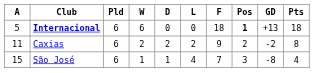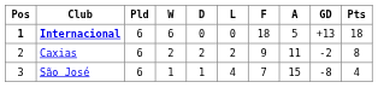 <table class="toccolours" border="1" cellpadding="4" cellspacing="0" style="text-align:center; border-collapse: collapse; margin:0;">
 <tr>
-<th width=30>A</th>
+<th width=30>Pos</th>
 <th>Club</th>
 <th width=30>Pld</th>
 <th width=30>W</th>
 <th width=30>D</th>
 <th width=30>L</th>
 <th width=30>F</th>
-<th width=30>Pos</th>
+<th width=30>A</th>
 <th width=30>GD</th>
 <th width=30>Pts</th>
 </tr>
 <tr>
-<td>5</td>
+<td><strong>1</strong></td>
 <td align=left><strong><a href='#'>Internacional</a></strong></td>
 <td>6</td>
 <td>6</td>
 <td>0</td>
 <td>0</td>
 <td>18</td>
-<td><strong>1</strong></td>
+<td>5</td>
 <td>+13</td>
 <td>18</td>
 </tr>
 <tr>
-<td>11</td>
+<td>2</td>
 <td align=left><a href='#'>Caxias</a></td>
 <td>6</td>
 <td>2</td>
 <td>2</td>
 <td>2</td>
 <td>9</td>
-<td>2</td>
+<td>11</td>
 <td>-2</td>
 <td>8</td>
 </tr>
 <tr>
-<td>15</td>
+<td>3</td>
 <td align=left><a href='#'>São José</a></td>
 <td>6</td>
 <td>1</td>
 <td>1</td>
 <td>4</td>
 <td>7</td>
-<td>3</td>
+<td>15</td>
 <td>-8</td>
 <td>4</td>
 </tr>
 </table>
